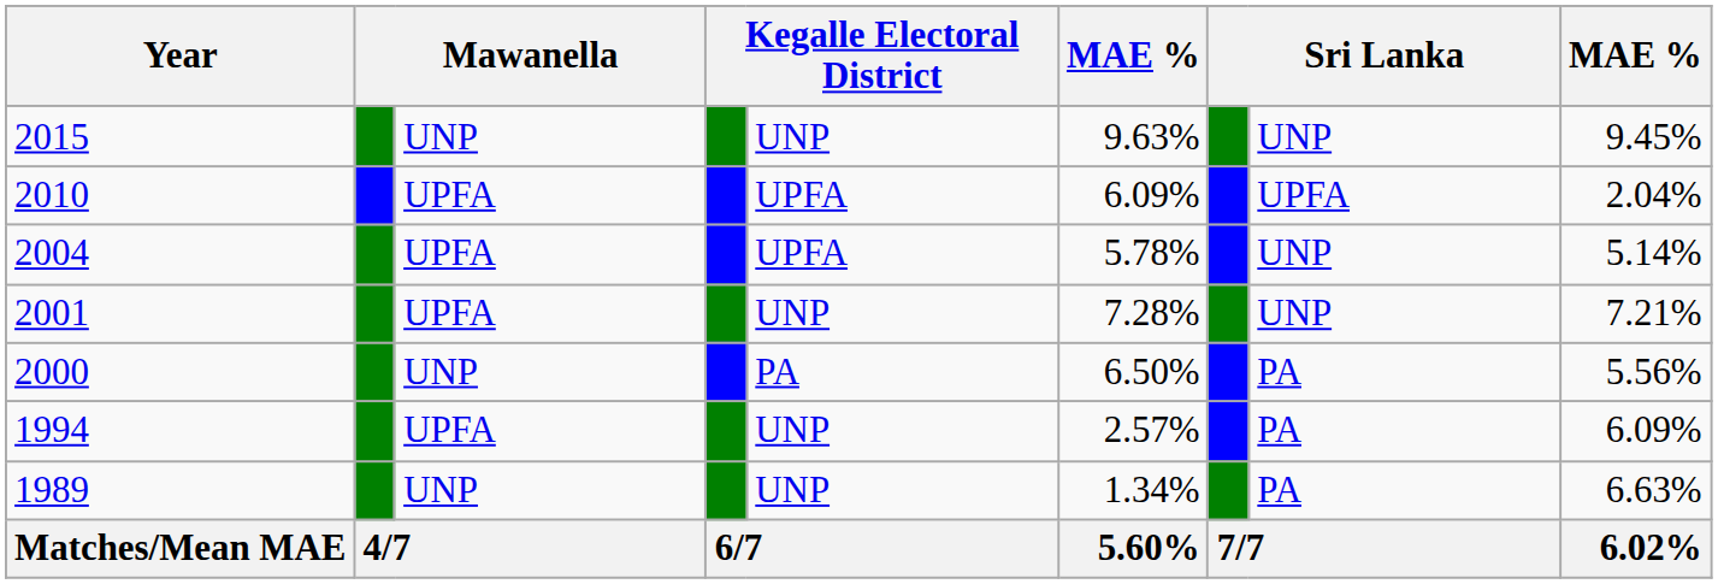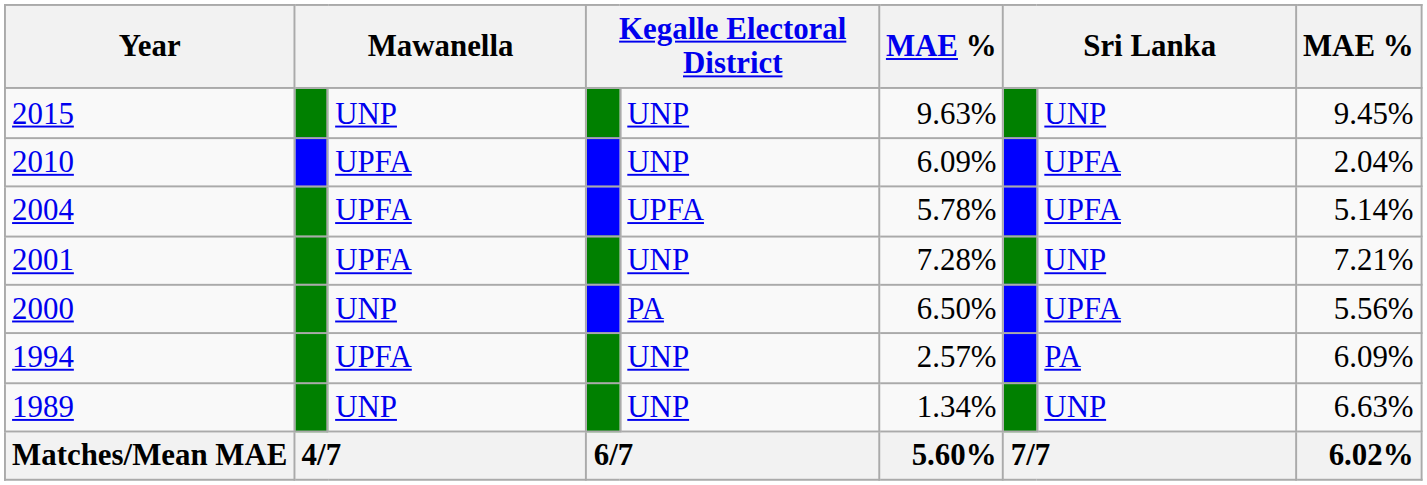 <table class="wikitable">
 <tr>
 <th>Year</th>
 <th colspan="2" width="144px">Mawanella</th>
 <th colspan="2" width="144px"><a href='#'>Kegalle Electoral District</a></th>
 <th><a href='#'>MAE</a> %</th>
 <th colspan="2" width="144px">Sri Lanka</th>
 <th>MAE %</th>
 </tr>
 <tr>
 <td><a href='#'>2015</a></td>
 <td style="background-color:green;" width="10px"></td>
 <td style="text-align:left;"><a href='#'>UNP</a></td>
 <td style="background-color:green;" width="10px"></td>
 <td style="text-align:left;"><a href='#'>UNP</a></td>
 <td style="text-align:right;">9.63%</td>
 <td style="background-color:green;" width="10px"></td>
 <td style="text-align:left;"><a href='#'>UNP</a></td>
 <td style="text-align:right;">9.45%</td>
 </tr>
 <tr>
 <td><a href='#'>2010</a></td>
 <td style="background-color:blue;" width="10px"></td>
 <td style="text-align:left;"><a href='#'>UPFA</a></td>
 <td style="background-color:blue;" width="10px"></td>
-<td style="text-align:left;"><a href='#'>UPFA</a></td>
+<td style="text-align:left;"><a href='#'>UNP</a></td>
 <td style="text-align:right;">6.09%</td>
 <td style="background-color:blue;" width="10px"></td>
 <td style="text-align:left;"><a href='#'>UPFA</a></td>
 <td style="text-align:right;">2.04%</td>
 </tr>
 <tr>
 <td><a href='#'>2004</a></td>
 <td style="background-color:green;" width="10px"></td>
 <td style="text-align:left;"><a href='#'>UPFA</a></td>
 <td style="background-color:blue;" width="10px"></td>
 <td style="text-align:left;"><a href='#'>UPFA</a></td>
 <td style="text-align:right;">5.78%</td>
 <td style="background-color:blue;" width="10px"></td>
-<td style="text-align:left;"><a href='#'>UNP</a></td>
+<td style="text-align:left;"><a href='#'>UPFA</a></td>
 <td style="text-align:right;">5.14%</td>
 </tr>
 <tr>
 <td><a href='#'>2001</a></td>
 <td style="background-color:green;" width="10px"></td>
 <td style="text-align:left;"><a href='#'>UPFA</a></td>
 <td style="background-color:green;" width="10px"></td>
 <td style="text-align:left;"><a href='#'>UNP</a></td>
 <td style="text-align:right;">7.28%</td>
 <td style="background-color:green;" width="10px"></td>
 <td style="text-align:left;"><a href='#'>UNP</a></td>
 <td style="text-align:right;">7.21%</td>
 </tr>
 <tr>
 <td><a href='#'>2000</a></td>
 <td style="background-color:green;" width="10px"></td>
 <td style="text-align:left;"><a href='#'>UNP</a></td>
 <td style="background-color:blue;" width="10px"></td>
 <td style="text-align:left;"><a href='#'>PA</a></td>
 <td style="text-align:right;">6.50%</td>
 <td style="background-color:blue;" width="10px"></td>
-<td style="text-align:left;"><a href='#'>PA</a></td>
+<td style="text-align:left;"><a href='#'>UPFA</a></td>
 <td style="text-align:right;">5.56%</td>
 </tr>
 <tr>
 <td><a href='#'>1994</a></td>
 <td style="background-color:green;" width="10px"></td>
 <td style="text-align:left;"><a href='#'>UPFA</a></td>
 <td style="background-color:green;" width="10px"></td>
 <td style="text-align:left;"><a href='#'>UNP</a></td>
 <td style="text-align:right;">2.57%</td>
 <td style="background-color:blue;" width="10px"></td>
 <td style="text-align:left;"><a href='#'>PA</a></td>
 <td style="text-align:right;">6.09%</td>
 </tr>
 <tr>
 <td><a href='#'>1989</a></td>
 <td style="background-color:green;" width="10px"></td>
 <td style="text-align:left;"><a href='#'>UNP</a></td>
 <td style="background-color:green;" width="10px"></td>
 <td style="text-align:left;"><a href='#'>UNP</a></td>
 <td style="text-align:right;">1.34%</td>
 <td style="background-color:green;" width="10px"></td>
-<td style="text-align:left;"><a href='#'>PA</a></td>
+<td style="text-align:left;"><a href='#'>UNP</a></td>
 <td style="text-align:right;">6.63%</td>
 </tr>
 <tr>
 <th>Matches/Mean MAE</th>
 <th style="text-align:left;"colspan="2" width="144px">4/7</th>
 <th style="text-align:left;"colspan="2" width="144px">6/7</th>
 <th style="text-align:right;">5.60%</th>
 <th style="text-align:left;"colspan="2" width="144px">7/7</th>
 <th style="text-align:right;">6.02%</th>
 </tr>
 </table>
